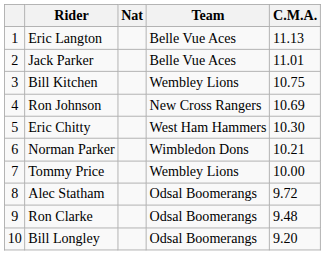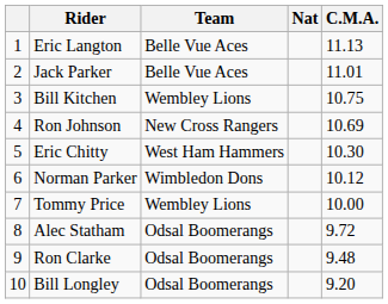 <table class=wikitable>
 <tr>
 <th></th>
 <th>Rider</th>
+<th>Team</th>
 <th>Nat</th>
-<th>Team</th>
 <th>C.M.A.</th>
 </tr>
 <tr>
 <td align="center">1</td>
 <td>Eric Langton</td>
+<td>Belle Vue Aces</td>
 <td></td>
-<td>Belle Vue Aces</td>
 <td>11.13</td>
 </tr>
 <tr>
 <td align="center">2</td>
 <td>Jack Parker</td>
+<td>Belle Vue Aces</td>
 <td></td>
-<td>Belle Vue Aces</td>
 <td>11.01</td>
 </tr>
 <tr>
 <td align="center">3</td>
 <td>Bill Kitchen</td>
+<td>Wembley Lions</td>
 <td></td>
-<td>Wembley Lions</td>
 <td>10.75</td>
 </tr>
 <tr>
 <td align="center">4</td>
 <td>Ron Johnson</td>
+<td>New Cross Rangers</td>
 <td></td>
-<td>New Cross Rangers</td>
 <td>10.69</td>
 </tr>
 <tr>
 <td align="center">5</td>
 <td>Eric Chitty</td>
+<td>West Ham Hammers</td>
 <td></td>
-<td>West Ham Hammers</td>
 <td>10.30</td>
 </tr>
 <tr>
 <td align="center">6</td>
 <td>Norman Parker</td>
+<td>Wimbledon Dons</td>
 <td></td>
-<td>Wimbledon Dons</td>
-<td>10.21</td>
+<td>10.12</td>
 </tr>
 <tr>
 <td align="center">7</td>
 <td>Tommy Price</td>
+<td>Wembley Lions</td>
 <td></td>
-<td>Wembley Lions</td>
 <td>10.00</td>
 </tr>
 <tr>
 <td align="center">8</td>
 <td>Alec Statham</td>
+<td>Odsal Boomerangs</td>
 <td></td>
-<td>Odsal Boomerangs</td>
 <td>9.72</td>
 </tr>
 <tr>
 <td align="center">9</td>
 <td>Ron Clarke</td>
+<td>Odsal Boomerangs</td>
 <td></td>
-<td>Odsal Boomerangs</td>
 <td>9.48</td>
 </tr>
 <tr>
 <td align="center">10</td>
 <td>Bill Longley</td>
+<td>Odsal Boomerangs</td>
 <td></td>
-<td>Odsal Boomerangs</td>
 <td>9.20</td>
 </tr>
 </table>
